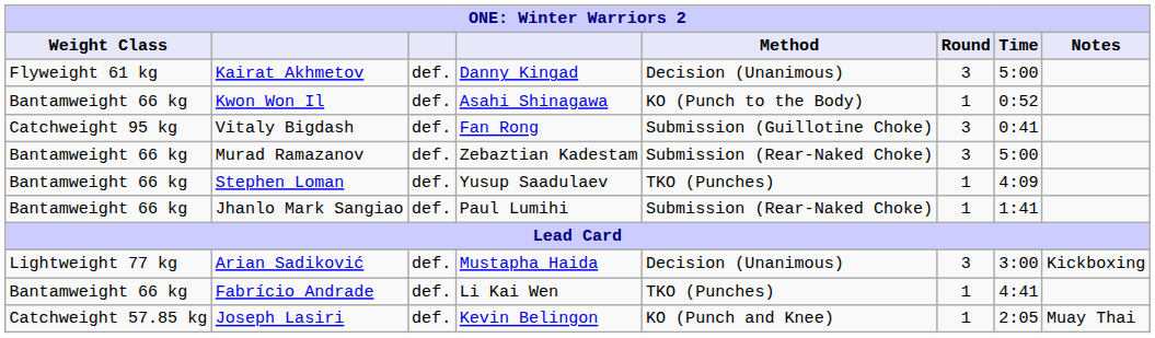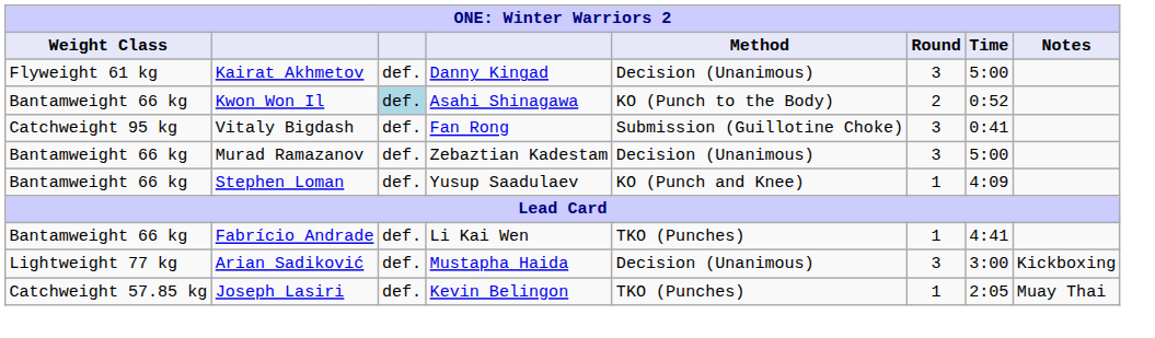 <table class="wikitable" style="font-size: 80%;">
 <tr>
 <th colspan="8" style="background-color: #ccf; color: #000080; text-align: center;"><strong>ONE: Winter Warriors 2</strong></th>
 </tr>
 <tr>
 <th colspan="1" style="background-color: #E6E8FA; color: #000000; text-align: center;">Weight Class</th>
 <th colspan="1" style="background-color: #E6E8FA; color: #000000; text-align: center;"></th>
 <th colspan="1" style="background-color: #E6E8FA; color: #000000; text-align: center;"></th>
 <th colspan="1" style="background-color: #E6E8FA; color: #000000; text-align: center;"></th>
 <th colspan="1" style="background-color: #E6E8FA; color: #000000; text-align: center;">Method</th>
 <th colspan="1" style="background-color: #E6E8FA; color: #000000; text-align: center;">Round</th>
 <th colspan="1" style="background-color: #E6E8FA; color: #000000; text-align: center;">Time</th>
 <th colspan="1" style="background-color: #E6E8FA; color: #000000; text-align: center;">Notes</th>
 </tr>
 <tr>
 <td>Flyweight 61 kg</td>
 <td> <a href='#'>Kairat Akhmetov</a></td>
 <td>def.</td>
 <td> <a href='#'>Danny Kingad</a></td>
 <td>Decision (Unanimous)</td>
 <td align=center>3</td>
 <td align=center>5:00</td>
 <td></td>
 </tr>
 <tr>
 <td>Bantamweight 66 kg</td>
 <td> <a href='#'>Kwon Won Il</a></td>
-<td>def.</td>
+<td style="background: lightblue;">def.</td>
 <td> <a href='#'>Asahi Shinagawa</a></td>
 <td>KO (Punch to the Body)</td>
-<td align=center>1</td>
+<td align=center>2</td>
 <td align=center>0:52</td>
 <td></td>
 </tr>
 <tr>
 <td>Catchweight 95 kg</td>
 <td> Vitaly Bigdash</td>
 <td>def.</td>
 <td> <a href='#'>Fan Rong</a></td>
 <td>Submission (Guillotine Choke)</td>
 <td align=center>3</td>
 <td align=center>0:41</td>
 <td></td>
 </tr>
 <tr>
 <td>Bantamweight 66 kg</td>
 <td> Murad Ramazanov</td>
 <td>def.</td>
 <td> Zebaztian Kadestam</td>
-<td>Submission (Rear-Naked Choke)</td>
+<td>Decision (Unanimous)</td>
 <td align=center>3</td>
 <td align=center>5:00</td>
 <td></td>
 </tr>
 <tr>
 <td>Bantamweight 66 kg</td>
 <td> <a href='#'>Stephen Loman</a></td>
 <td>def.</td>
 <td> Yusup Saadulaev</td>
-<td>TKO (Punches)</td>
+<td>KO (Punch and Knee)</td>
 <td align=center>1</td>
 <td align=center>4:09</td>
 <td></td>
 </tr>
 <tr>
-<td>Bantamweight 66 kg</td>
-<td> Jhanlo Mark Sangiao</td>
-<td>def.</td>
-<td> Paul Lumihi</td>
-<td>Submission (Rear-Naked Choke)</td>
-<td align=center>1</td>
-<td align=center>1:41</td>
-<td></td>
+<td ! colspan="8" style="background-color: #ccf; color: #000080; text-align: center;"><strong>Lead Card</strong></td>
 </tr>
 <tr>
-<td ! colspan="8" style="background-color: #ccf; color: #000080; text-align: center;"><strong>Lead Card</strong></td>
+<td>Bantamweight 66 kg</td>
+<td> <a href='#'>Fabrício Andrade</a></td>
+<td>def.</td>
+<td> Li Kai Wen</td>
+<td>TKO (Punches)</td>
+<td align=center>1</td>
+<td align=center>4:41</td>
+<td></td>
 </tr>
 <tr>
 <td>Lightweight 77 kg</td>
 <td> <a href='#'>Arian Sadiković</a></td>
 <td>def.</td>
 <td> <a href='#'>Mustapha Haida</a></td>
 <td>Decision (Unanimous)</td>
 <td align=center>3</td>
 <td align=center>3:00</td>
 <td>Kickboxing</td>
 </tr>
 <tr>
-<td>Bantamweight 66 kg</td>
-<td> <a href='#'>Fabrício Andrade</a></td>
-<td>def.</td>
-<td> Li Kai Wen</td>
-<td>TKO (Punches)</td>
-<td align=center>1</td>
-<td align=center>4:41</td>
-<td></td>
-</tr>
-<tr>
 <td>Catchweight 57.85 kg</td>
 <td> <a href='#'>Joseph Lasiri</a></td>
 <td>def.</td>
 <td> <a href='#'>Kevin Belingon</a></td>
-<td>KO (Punch and Knee)</td>
+<td>TKO (Punches)</td>
 <td align=center>1</td>
 <td align=center>2:05</td>
 <td>Muay Thai</td>
 </tr>
 </table>
